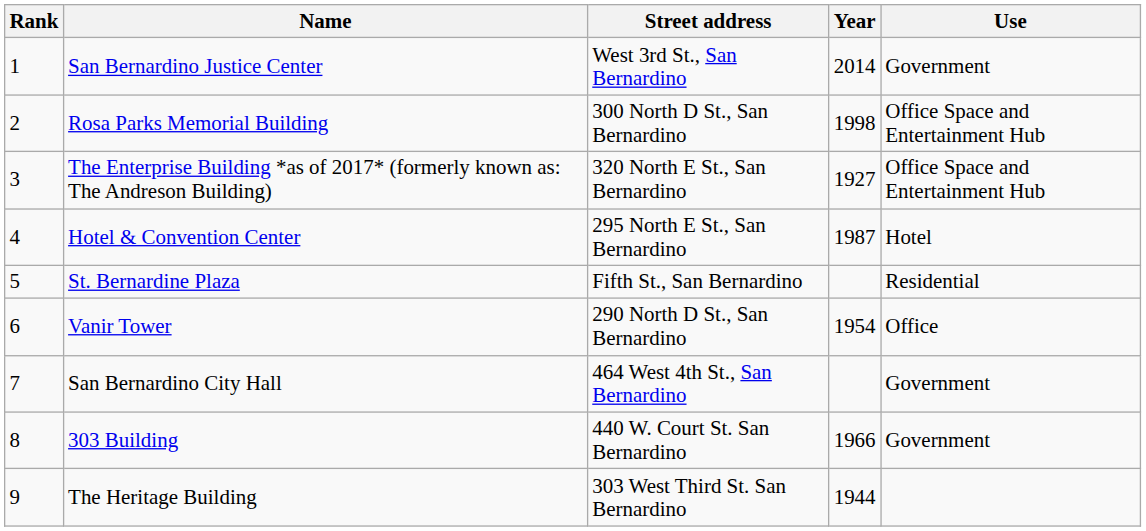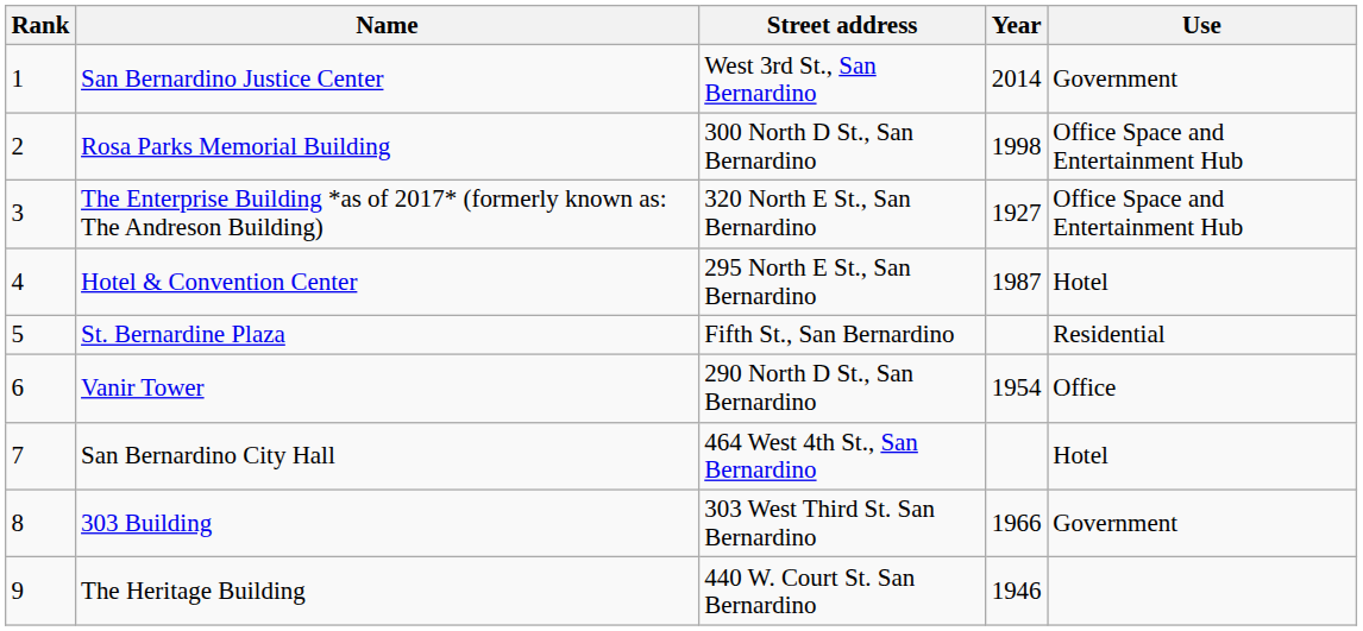 <table class="wikitable">
 <tr>
 <th>Rank</th>
 <th>Name</th>
 <th>Street address</th>
 <th>Year</th>
 <th>Use</th>
 </tr>
 <tr>
 <td>1</td>
 <td><a href='#'>San Bernardino Justice Center</a></td>
 <td>West 3rd St., <a href='#'>San Bernardino</a></td>
 <td>2014</td>
 <td>Government</td>
 </tr>
 <tr>
 <td>2</td>
 <td><a href='#'>Rosa Parks Memorial Building</a></td>
 <td>300 North D St., San Bernardino</td>
 <td>1998</td>
 <td>Office Space and Entertainment Hub</td>
 </tr>
 <tr>
 <td>3</td>
 <td><a href='#'>The Enterprise Building</a> *as of 2017* (formerly known as: The Andreson Building)</td>
 <td>320 North E St., San Bernardino</td>
 <td>1927</td>
 <td>Office Space and Entertainment Hub</td>
 </tr>
 <tr>
 <td>4</td>
 <td><a href='#'>Hotel & Convention Center</a></td>
 <td>295 North E St., San Bernardino</td>
 <td>1987</td>
 <td>Hotel</td>
 </tr>
 <tr>
 <td>5</td>
 <td><a href='#'>St. Bernardine Plaza</a></td>
 <td>Fifth St., San Bernardino</td>
 <td></td>
 <td>Residential</td>
 </tr>
 <tr>
 <td>6</td>
 <td><a href='#'>Vanir Tower</a></td>
 <td>290 North D St., San Bernardino</td>
 <td>1954</td>
 <td>Office</td>
 </tr>
 <tr>
 <td>7</td>
 <td>San Bernardino City Hall</td>
 <td>464 West 4th St., <a href='#'>San Bernardino</a></td>
 <td></td>
-<td>Government</td>
+<td>Hotel</td>
 </tr>
 <tr>
 <td>8</td>
 <td><a href='#'>303 Building</a></td>
-<td>440 W. Court St. San Bernardino</td>
+<td>303 West Third St. San Bernardino</td>
 <td>1966</td>
 <td>Government</td>
 </tr>
 <tr>
 <td>9</td>
 <td>The Heritage Building</td>
-<td>303 West Third St. San Bernardino</td>
-<td>1944</td>
+<td>440 W. Court St. San Bernardino</td>
+<td>1946</td>
 </tr>
 </table>
